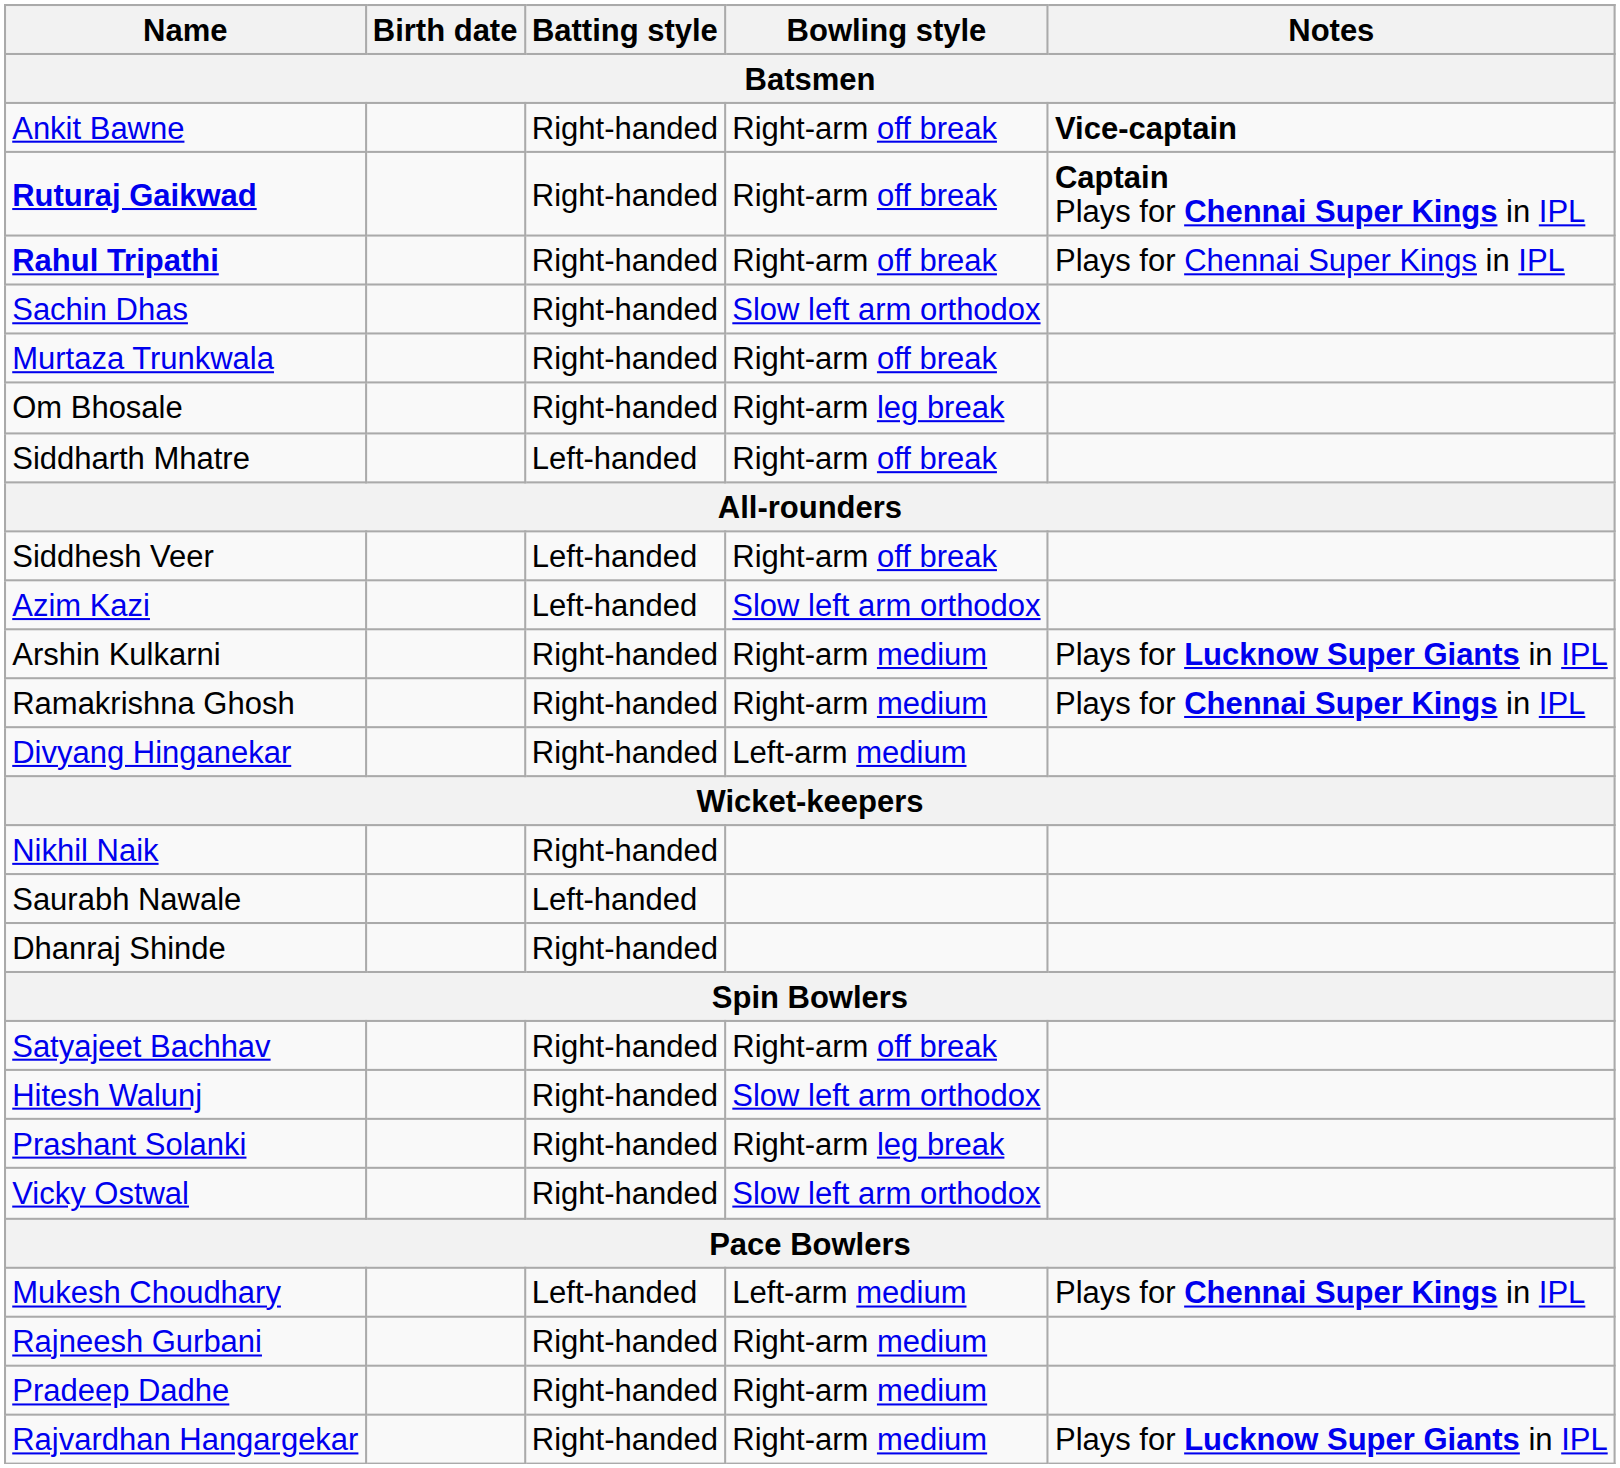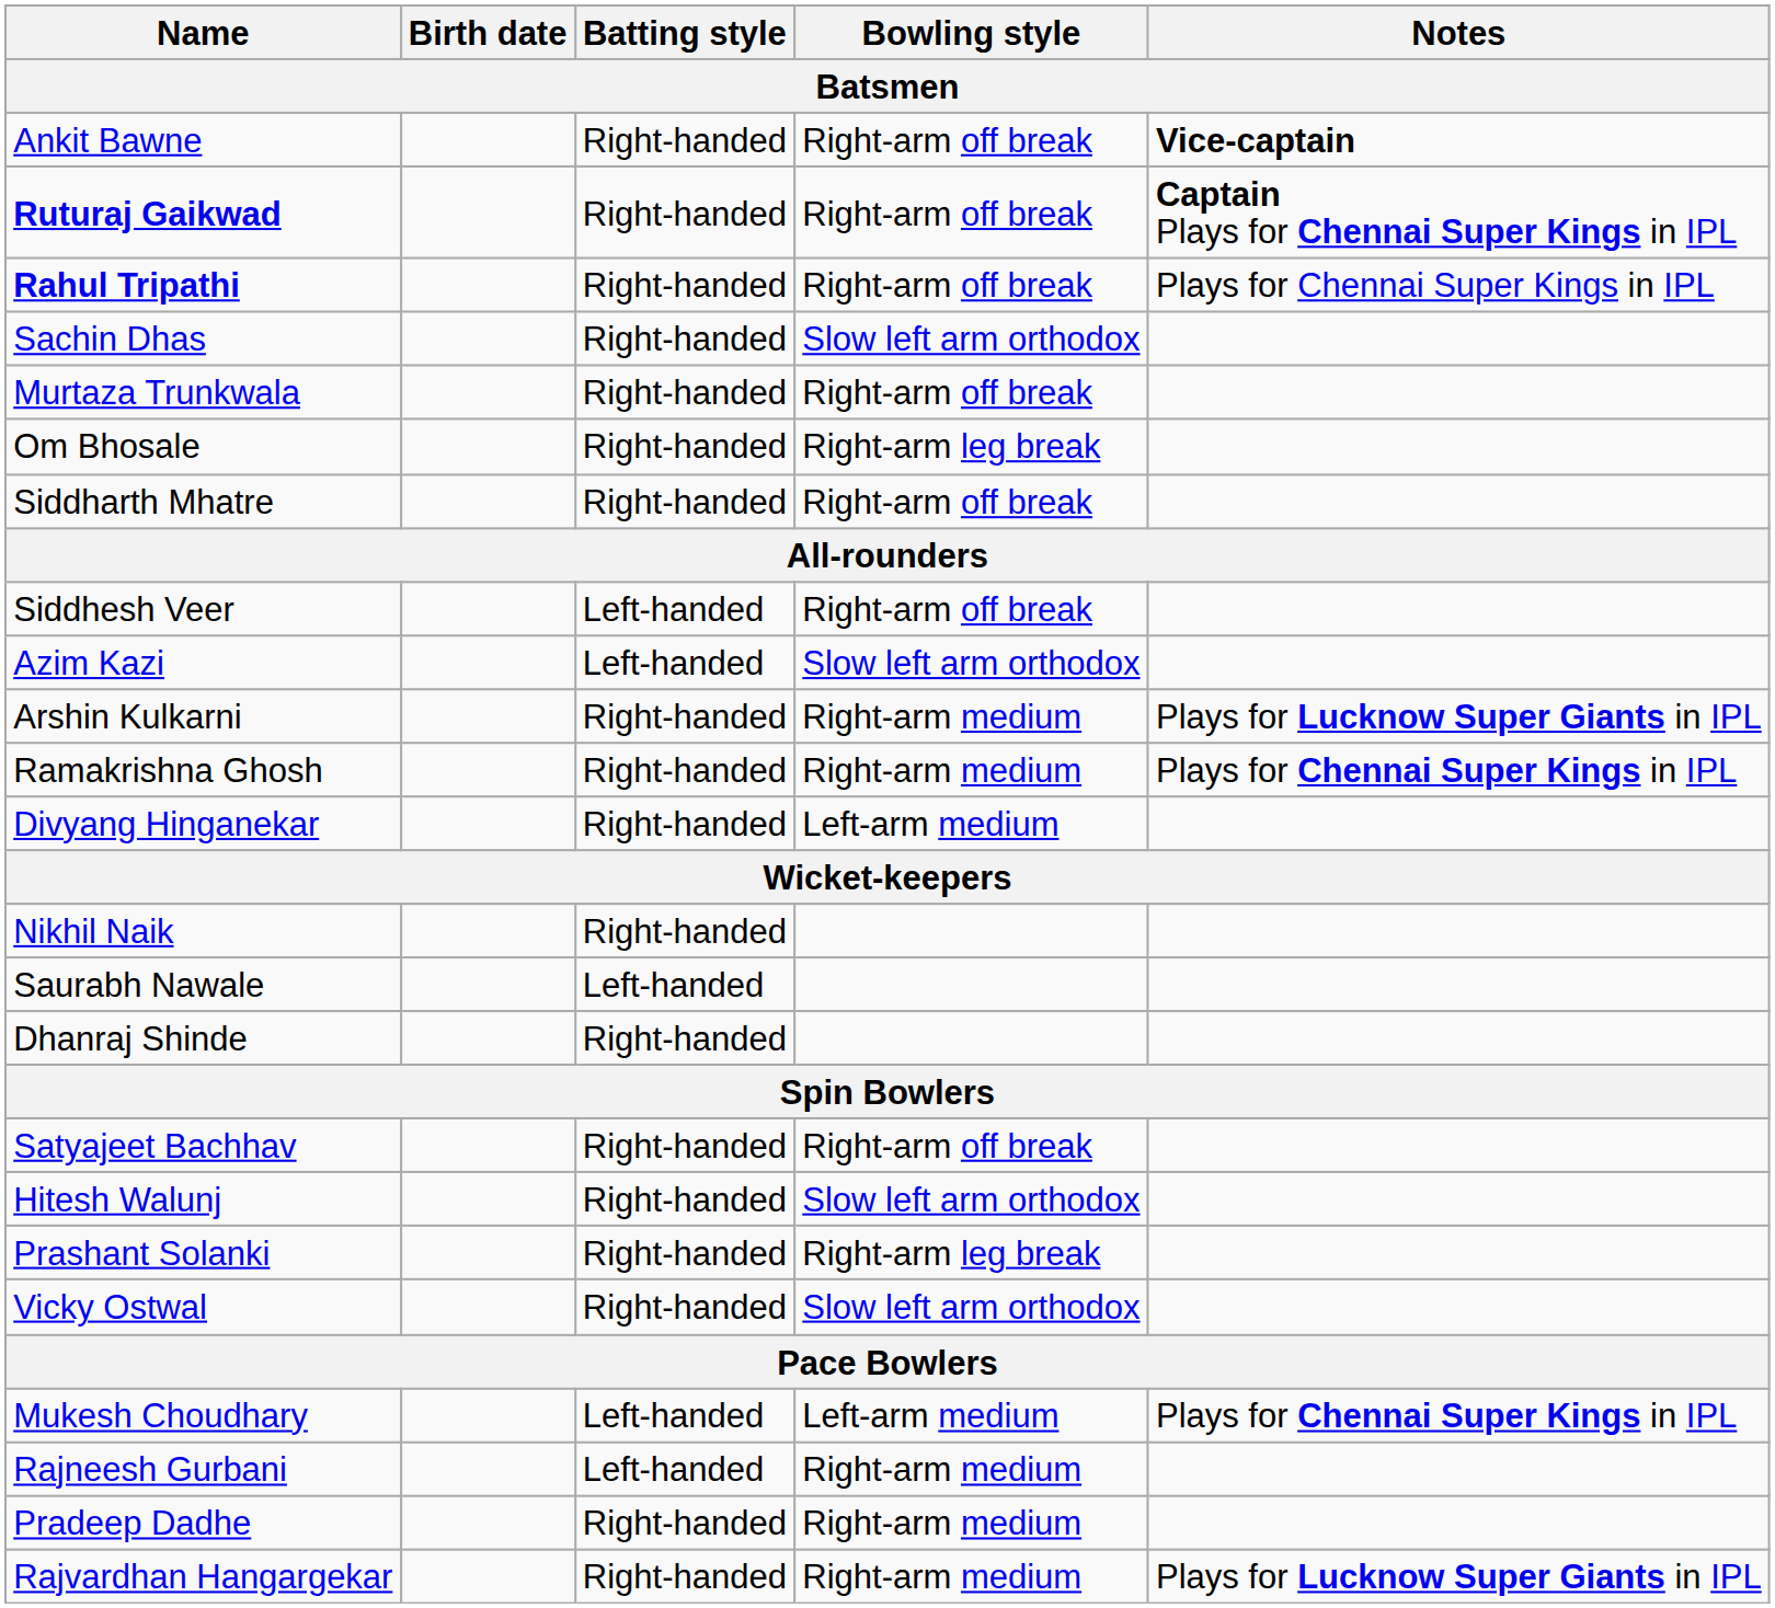 <table class="wikitable" style="font-size:95%;">
 <tr>
 <th align=center>Name</th>
 <th align=center>Birth date</th>
 <th align=center>Batting style</th>
 <th align=center>Bowling style</th>
 <th align=center>Notes</th>
 </tr>
 <tr>
 <th colspan="5">Batsmen</th>
 </tr>
 <tr>
 <td><a href='#'>Ankit Bawne</a></td>
 <td></td>
 <td>Right-handed</td>
 <td>Right-arm <a href='#'>off break</a></td>
 <td><strong>Vice-captain</strong></td>
 </tr>
 <tr>
 <td><strong><a href='#'>Ruturaj Gaikwad</a></strong></td>
 <td></td>
 <td>Right-handed</td>
 <td>Right-arm <a href='#'>off break</a></td>
 <td><strong>Captain</strong> <br>Plays for <strong><a href='#'>Chennai Super Kings</a></strong> in <a href='#'>IPL</a></td>
 </tr>
 <tr>
 <td><strong><a href='#'>Rahul Tripathi</a></strong></td>
 <td></td>
 <td>Right-handed</td>
 <td>Right-arm <a href='#'>off break</a></td>
 <td>Plays for <a href='#'>Chennai Super Kings</a> in <a href='#'>IPL</a></td>
 </tr>
 <tr>
 <td><a href='#'>Sachin Dhas</a></td>
 <td></td>
 <td>Right-handed</td>
 <td><a href='#'>Slow left arm orthodox</a></td>
 <td></td>
 </tr>
 <tr>
 <td><a href='#'>Murtaza Trunkwala</a></td>
 <td></td>
 <td>Right-handed</td>
 <td>Right-arm <a href='#'>off break</a></td>
 <td></td>
 </tr>
 <tr>
 <td>Om Bhosale</td>
 <td></td>
 <td>Right-handed</td>
 <td>Right-arm <a href='#'>leg break</a></td>
 <td></td>
 </tr>
 <tr>
 <td>Siddharth Mhatre</td>
 <td></td>
-<td>Left-handed</td>
+<td>Right-handed</td>
 <td>Right-arm <a href='#'>off break</a></td>
 <td></td>
 </tr>
 <tr>
 <th colspan="5">All-rounders</th>
 </tr>
 <tr>
 <td>Siddhesh Veer</td>
 <td></td>
 <td>Left-handed</td>
 <td>Right-arm <a href='#'>off break</a></td>
 <td></td>
 </tr>
 <tr>
 <td><a href='#'>Azim Kazi</a></td>
 <td></td>
 <td>Left-handed</td>
 <td><a href='#'>Slow left arm orthodox</a></td>
 <td></td>
 </tr>
 <tr>
 <td>Arshin Kulkarni</td>
 <td></td>
 <td>Right-handed</td>
 <td>Right-arm <a href='#'>medium</a></td>
 <td>Plays for <strong><a href='#'>Lucknow Super Giants</a></strong> in <a href='#'>IPL</a></td>
 </tr>
 <tr>
 <td>Ramakrishna Ghosh</td>
 <td></td>
 <td>Right-handed</td>
 <td>Right-arm <a href='#'>medium</a></td>
 <td>Plays for <strong><a href='#'>Chennai Super Kings</a></strong> in <a href='#'>IPL</a></td>
 </tr>
 <tr>
 <td><a href='#'>Divyang Hinganekar</a></td>
 <td></td>
 <td>Right-handed</td>
 <td>Left-arm <a href='#'>medium</a></td>
 <td></td>
 </tr>
 <tr>
 <th colspan="5">Wicket-keepers</th>
 </tr>
 <tr>
 <td><a href='#'>Nikhil Naik</a></td>
 <td></td>
 <td>Right-handed</td>
 <td></td>
 <td></td>
 </tr>
 <tr>
 <td>Saurabh Nawale</td>
 <td></td>
 <td>Left-handed</td>
 <td></td>
 <td></td>
 </tr>
 <tr>
 <td>Dhanraj Shinde</td>
 <td></td>
 <td>Right-handed</td>
 <td></td>
 <td></td>
 </tr>
 <tr>
 <th colspan="5">Spin Bowlers</th>
 </tr>
 <tr>
 <td><a href='#'>Satyajeet Bachhav</a></td>
 <td></td>
 <td>Right-handed</td>
 <td>Right-arm <a href='#'>off break</a></td>
 <td></td>
 </tr>
 <tr>
 <td><a href='#'>Hitesh Walunj</a></td>
 <td></td>
 <td>Right-handed</td>
 <td><a href='#'>Slow left arm orthodox</a></td>
 <td></td>
 </tr>
 <tr>
 <td><a href='#'>Prashant Solanki</a></td>
 <td></td>
 <td>Right-handed</td>
 <td>Right-arm <a href='#'>leg break</a></td>
 <td></td>
 </tr>
 <tr>
 <td><a href='#'>Vicky Ostwal</a></td>
 <td></td>
 <td>Right-handed</td>
 <td><a href='#'>Slow left arm orthodox</a></td>
 <td></td>
 </tr>
 <tr>
 <th colspan="5">Pace Bowlers</th>
 </tr>
 <tr>
 <td><a href='#'>Mukesh Choudhary</a></td>
 <td></td>
 <td>Left-handed</td>
 <td>Left-arm <a href='#'>medium</a></td>
 <td>Plays for <strong><a href='#'>Chennai Super Kings</a></strong> in <a href='#'>IPL</a></td>
 </tr>
 <tr>
 <td><a href='#'>Rajneesh Gurbani</a></td>
 <td></td>
-<td>Right-handed</td>
+<td>Left-handed</td>
 <td>Right-arm <a href='#'>medium</a></td>
 <td></td>
 </tr>
 <tr>
 <td><a href='#'>Pradeep Dadhe</a></td>
 <td></td>
 <td>Right-handed</td>
 <td>Right-arm <a href='#'>medium</a></td>
 <td></td>
 </tr>
 <tr>
 <td><a href='#'>Rajvardhan Hangargekar</a></td>
 <td></td>
 <td>Right-handed</td>
 <td>Right-arm <a href='#'>medium</a></td>
 <td>Plays for <strong><a href='#'>Lucknow Super Giants</a></strong> in <a href='#'>IPL</a></td>
 </tr>
 </table>
